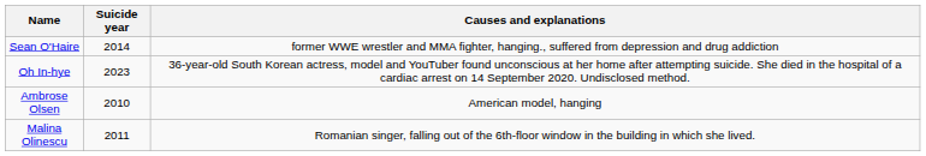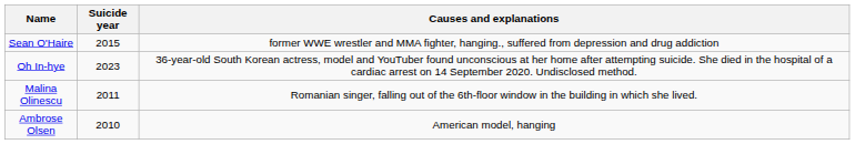 <table class="wikitable sortable" style="text-align: center;">
 <tr>
 <th>Name</th>
 <th>Suicide year</th>
 <th>Causes and explanations</th>
 </tr>
 <tr>
 <td><a href='#'>Sean O'Haire</a></td>
-<td>2014</td>
+<td>2015</td>
 <td>former WWE wrestler and MMA fighter, hanging., suffered from depression and drug addiction</td>
 </tr>
 <tr>
 <td><a href='#'>Oh In-hye</a></td>
 <td>2023</td>
 <td>36-year-old South Korean actress, model and YouTuber found unconscious at her home after attempting suicide. She died in the hospital of a cardiac arrest on 14 September 2020. Undisclosed method.</td>
 </tr>
 <tr>
+<td><a href='#'>Malina Olinescu</a></td>
+<td>2011</td>
+<td>Romanian singer, falling out of the 6th-floor window in the building in which she lived.</td>
+</tr>
+<tr>
 <td><a href='#'>Ambrose Olsen</a></td>
 <td>2010</td>
 <td>American model, hanging</td>
 </tr>
-<tr>
-<td><a href='#'>Malina Olinescu</a></td>
-<td>2011</td>
-<td>Romanian singer, falling out of the 6th-floor window in the building in which she lived.</td>
-</tr>
 </table>
